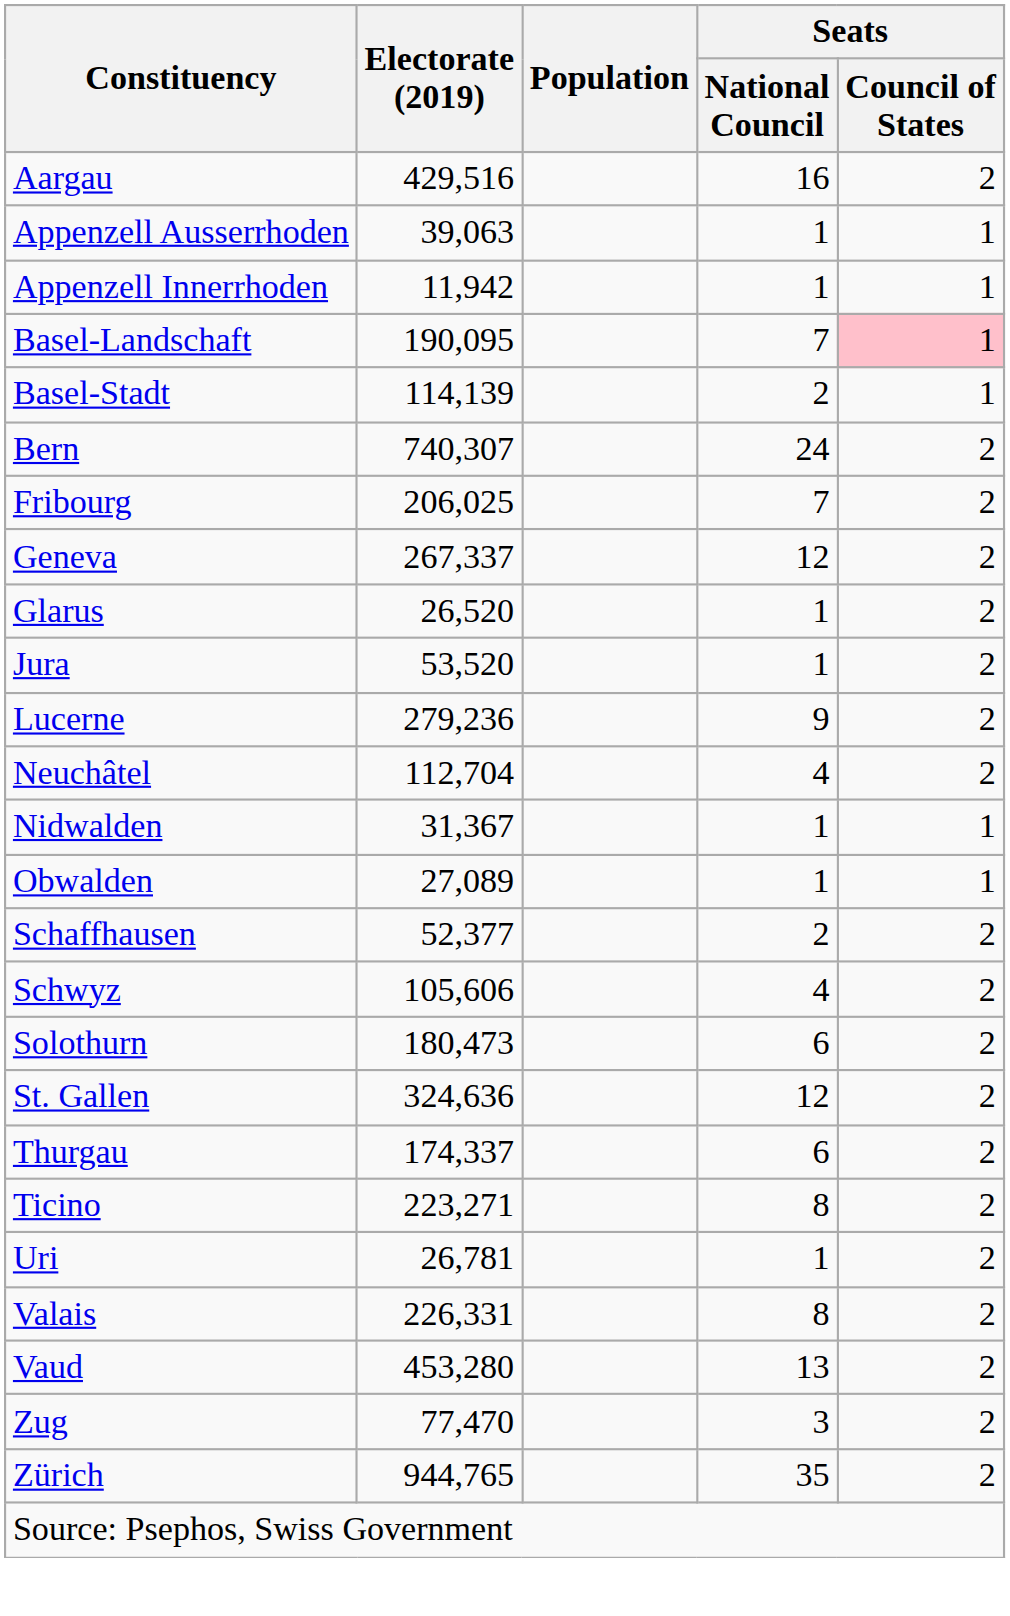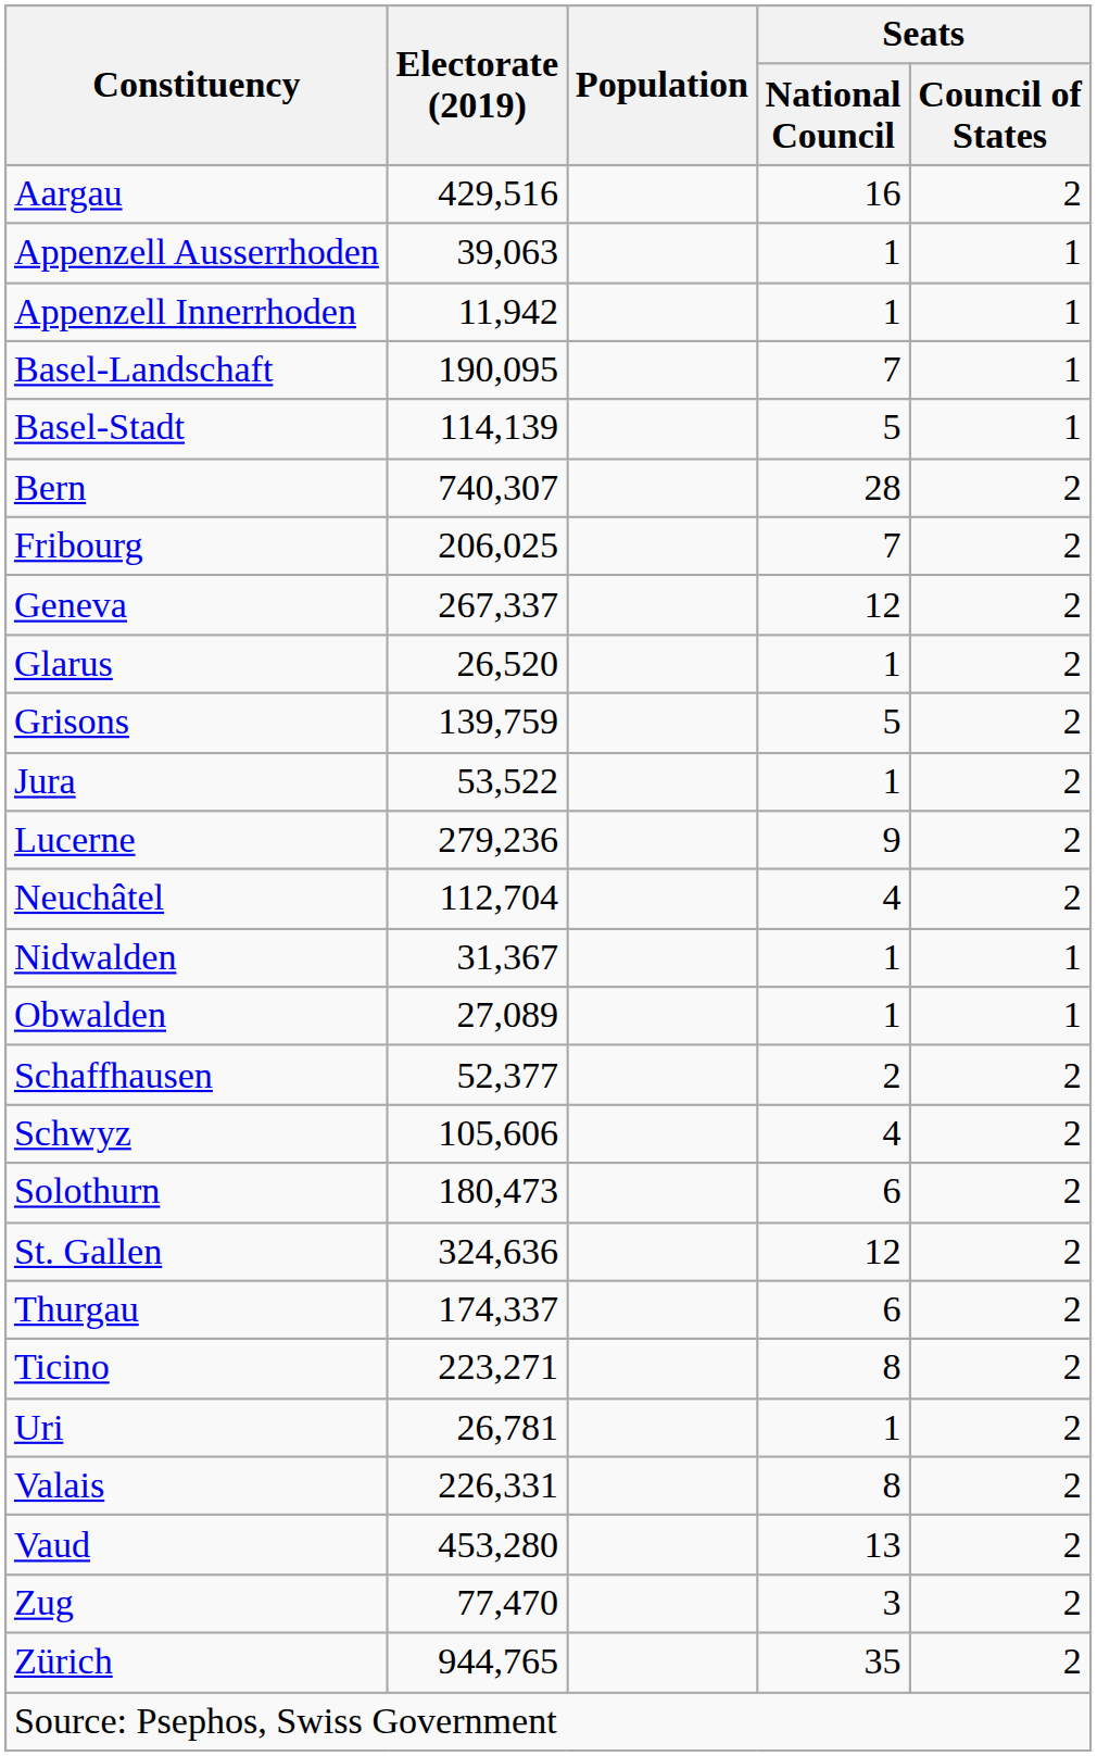 <table class="wikitable sortable">
 <tr>
 <th rowspan="2">Constituency</th>
 <th rowspan="2">Electorate<br>(2019)</th>
 <th rowspan="2">Population</th>
 <th colspan="2">Seats</th>
 </tr>
 <tr>
 <th>National<br>Council</th>
 <th>Council of<br>States</th>
 </tr>
 <tr>
 <td><a href='#'>Aargau</a></td>
 <td align=right>429,516</td>
 <td align=right></td>
 <td align=right>16</td>
 <td align=right>2</td>
 </tr>
 <tr>
 <td><a href='#'>Appenzell Ausserrhoden</a></td>
 <td align=right>39,063</td>
 <td align=right></td>
 <td align=right>1</td>
 <td align=right>1</td>
 </tr>
 <tr>
 <td><a href='#'>Appenzell Innerrhoden</a></td>
 <td align=right>11,942</td>
 <td align=right></td>
 <td align=right>1</td>
 <td align=right>1</td>
 </tr>
 <tr>
 <td><a href='#'>Basel-Landschaft</a></td>
 <td align=right>190,095</td>
 <td align=right></td>
 <td align=right>7</td>
-<td align=right style="background: pink;">1</td>
+<td align=right>1</td>
 </tr>
 <tr>
 <td><a href='#'>Basel-Stadt</a></td>
 <td align=right>114,139</td>
 <td align=right></td>
-<td align=right>2</td>
+<td align=right>5</td>
 <td align=right>1</td>
 </tr>
 <tr>
 <td><a href='#'>Bern</a></td>
 <td align=right>740,307</td>
 <td align=right></td>
-<td align=right>24</td>
+<td align=right>28</td>
 <td align=right>2</td>
 </tr>
 <tr>
 <td><a href='#'>Fribourg</a></td>
 <td align=right>206,025</td>
 <td align=right></td>
 <td align=right>7</td>
 <td align=right>2</td>
 </tr>
 <tr>
 <td><a href='#'>Geneva</a></td>
 <td align=right>267,337</td>
 <td align=right></td>
 <td align=right>12</td>
 <td align=right>2</td>
 </tr>
 <tr>
 <td><a href='#'>Glarus</a></td>
 <td align=right>26,520</td>
 <td align=right></td>
 <td align=right>1</td>
 <td align=right>2</td>
 </tr>
 <tr>
+<td><a href='#'>Grisons</a></td>
+<td align=right>139,759</td>
+<td align=right></td>
+<td align=right>5</td>
+<td align=right>2</td>
+</tr>
+<tr>
 <td><a href='#'>Jura</a></td>
-<td align=right>53,520</td>
+<td align=right>53,522</td>
 <td align=right></td>
 <td align=right>1</td>
 <td align=right>2</td>
 </tr>
 <tr>
 <td><a href='#'>Lucerne</a></td>
 <td align=right>279,236</td>
 <td align=right></td>
 <td align=right>9</td>
 <td align=right>2</td>
 </tr>
 <tr>
 <td><a href='#'>Neuchâtel</a></td>
 <td align=right>112,704</td>
 <td align=right></td>
 <td align=right>4</td>
 <td align=right>2</td>
 </tr>
 <tr>
 <td><a href='#'>Nidwalden</a></td>
 <td align=right>31,367</td>
 <td align=right></td>
 <td align=right>1</td>
 <td align=right>1</td>
 </tr>
 <tr>
 <td><a href='#'>Obwalden</a></td>
 <td align=right>27,089</td>
 <td align=right></td>
 <td align=right>1</td>
 <td align=right>1</td>
 </tr>
 <tr>
 <td><a href='#'>Schaffhausen</a></td>
 <td align="right">52,377</td>
 <td align="right"></td>
 <td align="right">2</td>
 <td align="right">2</td>
 </tr>
 <tr>
 <td><a href='#'>Schwyz</a></td>
 <td align="right">105,606</td>
 <td align="right"></td>
 <td align="right">4</td>
 <td align="right">2</td>
 </tr>
 <tr>
 <td><a href='#'>Solothurn</a></td>
 <td align="right">180,473</td>
 <td align="right"></td>
 <td align="right">6</td>
 <td align="right">2</td>
 </tr>
 <tr>
 <td><a href='#'>St. Gallen</a></td>
 <td align=right>324,636</td>
 <td align=right></td>
 <td align=right>12</td>
 <td align=right>2</td>
 </tr>
 <tr>
 <td><a href='#'>Thurgau</a></td>
 <td align=right>174,337</td>
 <td align=right></td>
 <td align=right>6</td>
 <td align=right>2</td>
 </tr>
 <tr>
 <td><a href='#'>Ticino</a></td>
 <td align=right>223,271</td>
 <td align=right></td>
 <td align=right>8</td>
 <td align=right>2</td>
 </tr>
 <tr>
 <td><a href='#'>Uri</a></td>
 <td align=right>26,781</td>
 <td align=right></td>
 <td align=right>1</td>
 <td align=right>2</td>
 </tr>
 <tr>
 <td><a href='#'>Valais</a></td>
 <td align=right>226,331</td>
 <td align=right></td>
 <td align=right>8</td>
 <td align=right>2</td>
 </tr>
 <tr>
 <td><a href='#'>Vaud</a></td>
 <td align=right>453,280</td>
 <td align=right></td>
 <td align=right>13</td>
 <td align=right>2</td>
 </tr>
 <tr>
 <td><a href='#'>Zug</a></td>
 <td align=right>77,470</td>
 <td align=right></td>
 <td align=right>3</td>
 <td align=right>2</td>
 </tr>
 <tr>
 <td><a href='#'>Zürich</a></td>
 <td align=right>944,765</td>
 <td align=right></td>
 <td align=right>35</td>
 <td align=right>2</td>
 </tr>
 <tr class=sortbottom>
 <td colspan="5">Source: Psephos, Swiss Government</td>
 </tr>
 </table>
